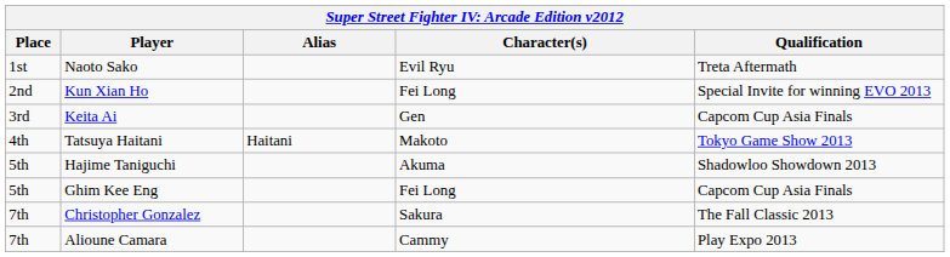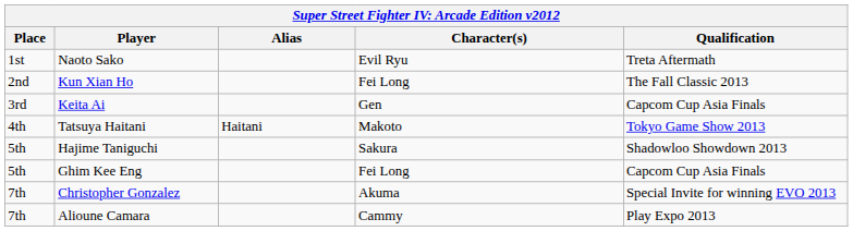 <table class="wikitable">
 <tr>
 <th colspan=6><em><a href='#'>Super Street Fighter IV: Arcade Edition v2012</a></em></th>
 </tr>
 <tr>
 <th style="width:50px;">Place</th>
 <th style="width:180px;">Player</th>
 <th style="width:150px;">Alias</th>
 <th style="width:300px;">Character(s)</th>
 <th style="width:250px;">Qualification</th>
 </tr>
 <tr>
 <td>1st</td>
 <td> Naoto Sako</td>
 <td></td>
 <td>Evil Ryu</td>
 <td>Treta Aftermath</td>
 </tr>
 <tr>
 <td>2nd</td>
 <td> <a href='#'>Kun Xian Ho</a></td>
 <td></td>
 <td>Fei Long</td>
-<td>Special Invite for winning <a href='#'>EVO 2013</a></td>
+<td>The Fall Classic 2013</td>
 </tr>
 <tr>
 <td>3rd</td>
 <td> <a href='#'>Keita Ai</a></td>
 <td></td>
 <td>Gen</td>
 <td>Capcom Cup Asia Finals</td>
 </tr>
 <tr>
 <td>4th</td>
 <td> Tatsuya Haitani</td>
 <td>Haitani</td>
 <td>Makoto</td>
 <td><a href='#'>Tokyo Game Show 2013</a></td>
 </tr>
 <tr>
 <td>5th</td>
 <td> Hajime Taniguchi</td>
 <td></td>
-<td>Akuma</td>
+<td>Sakura</td>
 <td>Shadowloo Showdown 2013</td>
 </tr>
 <tr>
 <td>5th</td>
 <td> Ghim Kee Eng</td>
 <td></td>
 <td>Fei Long</td>
 <td>Capcom Cup Asia Finals</td>
 </tr>
 <tr>
 <td>7th</td>
 <td> <a href='#'>Christopher Gonzalez</a></td>
 <td></td>
-<td>Sakura</td>
-<td>The Fall Classic 2013</td>
+<td>Akuma</td>
+<td>Special Invite for winning <a href='#'>EVO 2013</a></td>
 </tr>
 <tr>
 <td>7th</td>
 <td> Alioune Camara</td>
 <td></td>
 <td>Cammy</td>
 <td>Play Expo 2013</td>
 </tr>
 </table>
